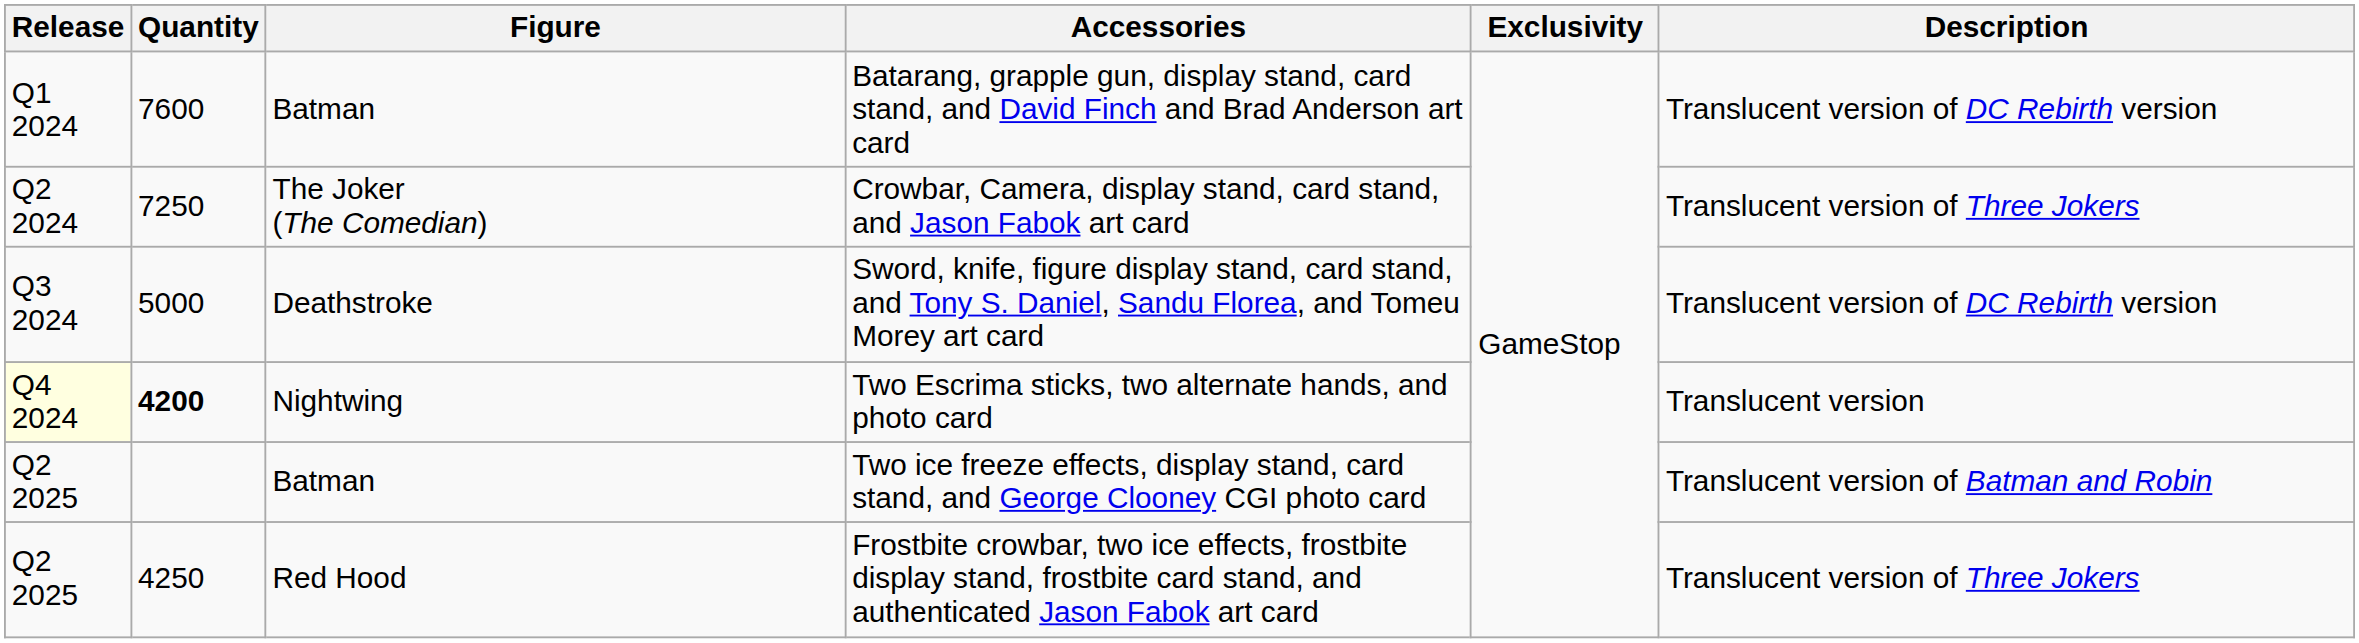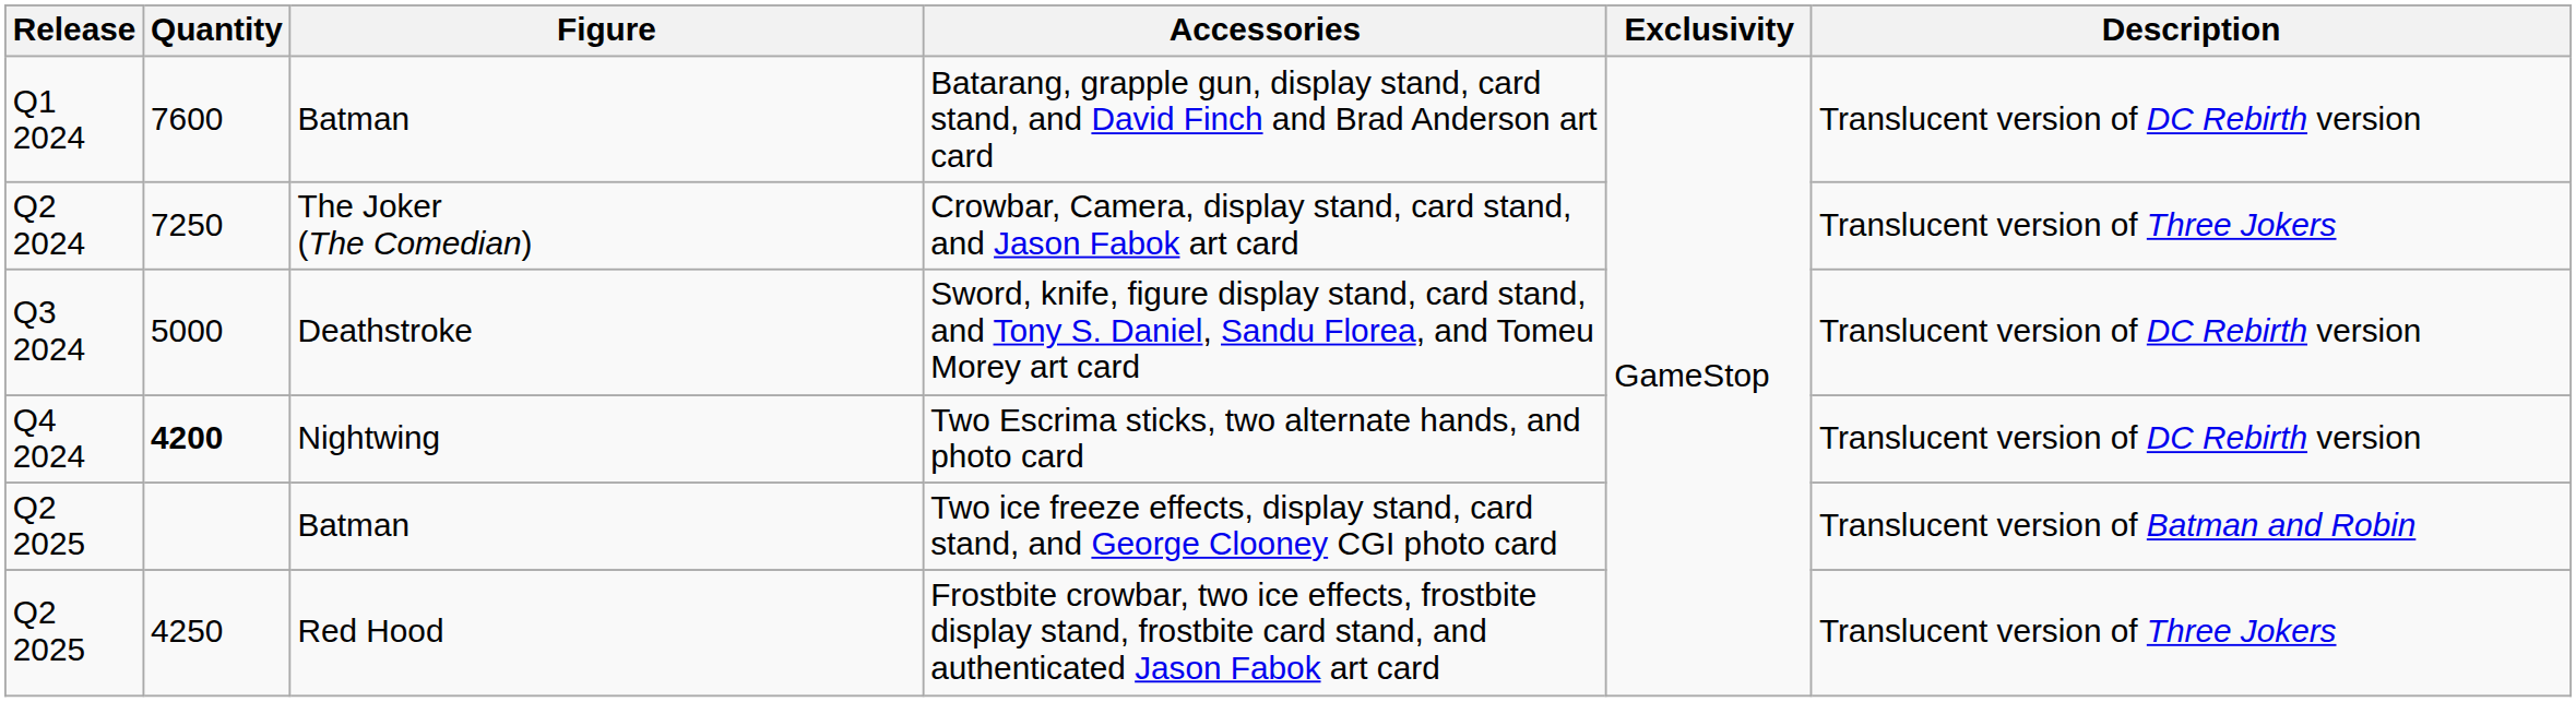 <table class="wikitable" style="width:100%;">
 <tr>
 <th width=5%!scope="col">Release</th>
 <th width=5%!scope="col">Quantity</th>
 <th width=25%!scope="col">Figure</th>
 <th width=27%!scope="col">Accessories</th>
 <th width=8%!scope="col">Exclusivity</th>
 <th width=35%!scope="col">Description</th>
 </tr>
 <tr>
 <td>Q1 2024</td>
 <td>7600</td>
 <td>Batman</td>
 <td>Batarang, grapple gun, display stand, card stand, and <a href='#'>David Finch</a> and Brad Anderson art card</td>
 <td rowspan=10>GameStop</td>
 <td>Translucent version of <em><a href='#'>DC Rebirth</a></em> version</td>
 </tr>
 <tr>
 <td>Q2 2024</td>
 <td>7250</td>
 <td>The Joker<br>(<em>The Comedian</em>)</td>
 <td>Crowbar, Camera, display stand, card stand, and <a href='#'>Jason Fabok</a> art card</td>
 <td>Translucent version of <em><a href='#'>Three Jokers</a></em></td>
 </tr>
 <tr>
 <td>Q3 2024</td>
 <td>5000</td>
 <td>Deathstroke</td>
 <td>Sword, knife, figure display stand, card stand, and <a href='#'>Tony S. Daniel</a>, <a href='#'>Sandu Florea</a>, and Tomeu Morey art card</td>
 <td>Translucent version of <em><a href='#'>DC Rebirth</a></em> version</td>
 </tr>
 <tr>
-<td style="background: lightyellow;">Q4 2024</td>
+<td>Q4 2024</td>
 <td><strong>4200</strong></td>
 <td>Nightwing</td>
 <td>Two Escrima sticks, two alternate hands, and photo card</td>
-<td>Translucent version</td>
+<td>Translucent version of <em><a href='#'>DC Rebirth</a></em> version</td>
 </tr>
 <tr>
 <td>Q2 2025</td>
 <td></td>
 <td>Batman</td>
 <td>Two ice freeze effects, display stand, card stand, and <a href='#'>George Clooney</a> CGI photo card</td>
 <td>Translucent version of <em><a href='#'>Batman and Robin</a></em></td>
 </tr>
 <tr>
 <td>Q2 2025</td>
 <td>4250</td>
 <td>Red Hood</td>
 <td>Frostbite crowbar, two ice effects, frostbite display stand, frostbite card stand, and authenticated <a href='#'>Jason Fabok</a> art card</td>
 <td>Translucent version of <em><a href='#'>Three Jokers</a></em></td>
 </tr>
 </table>
